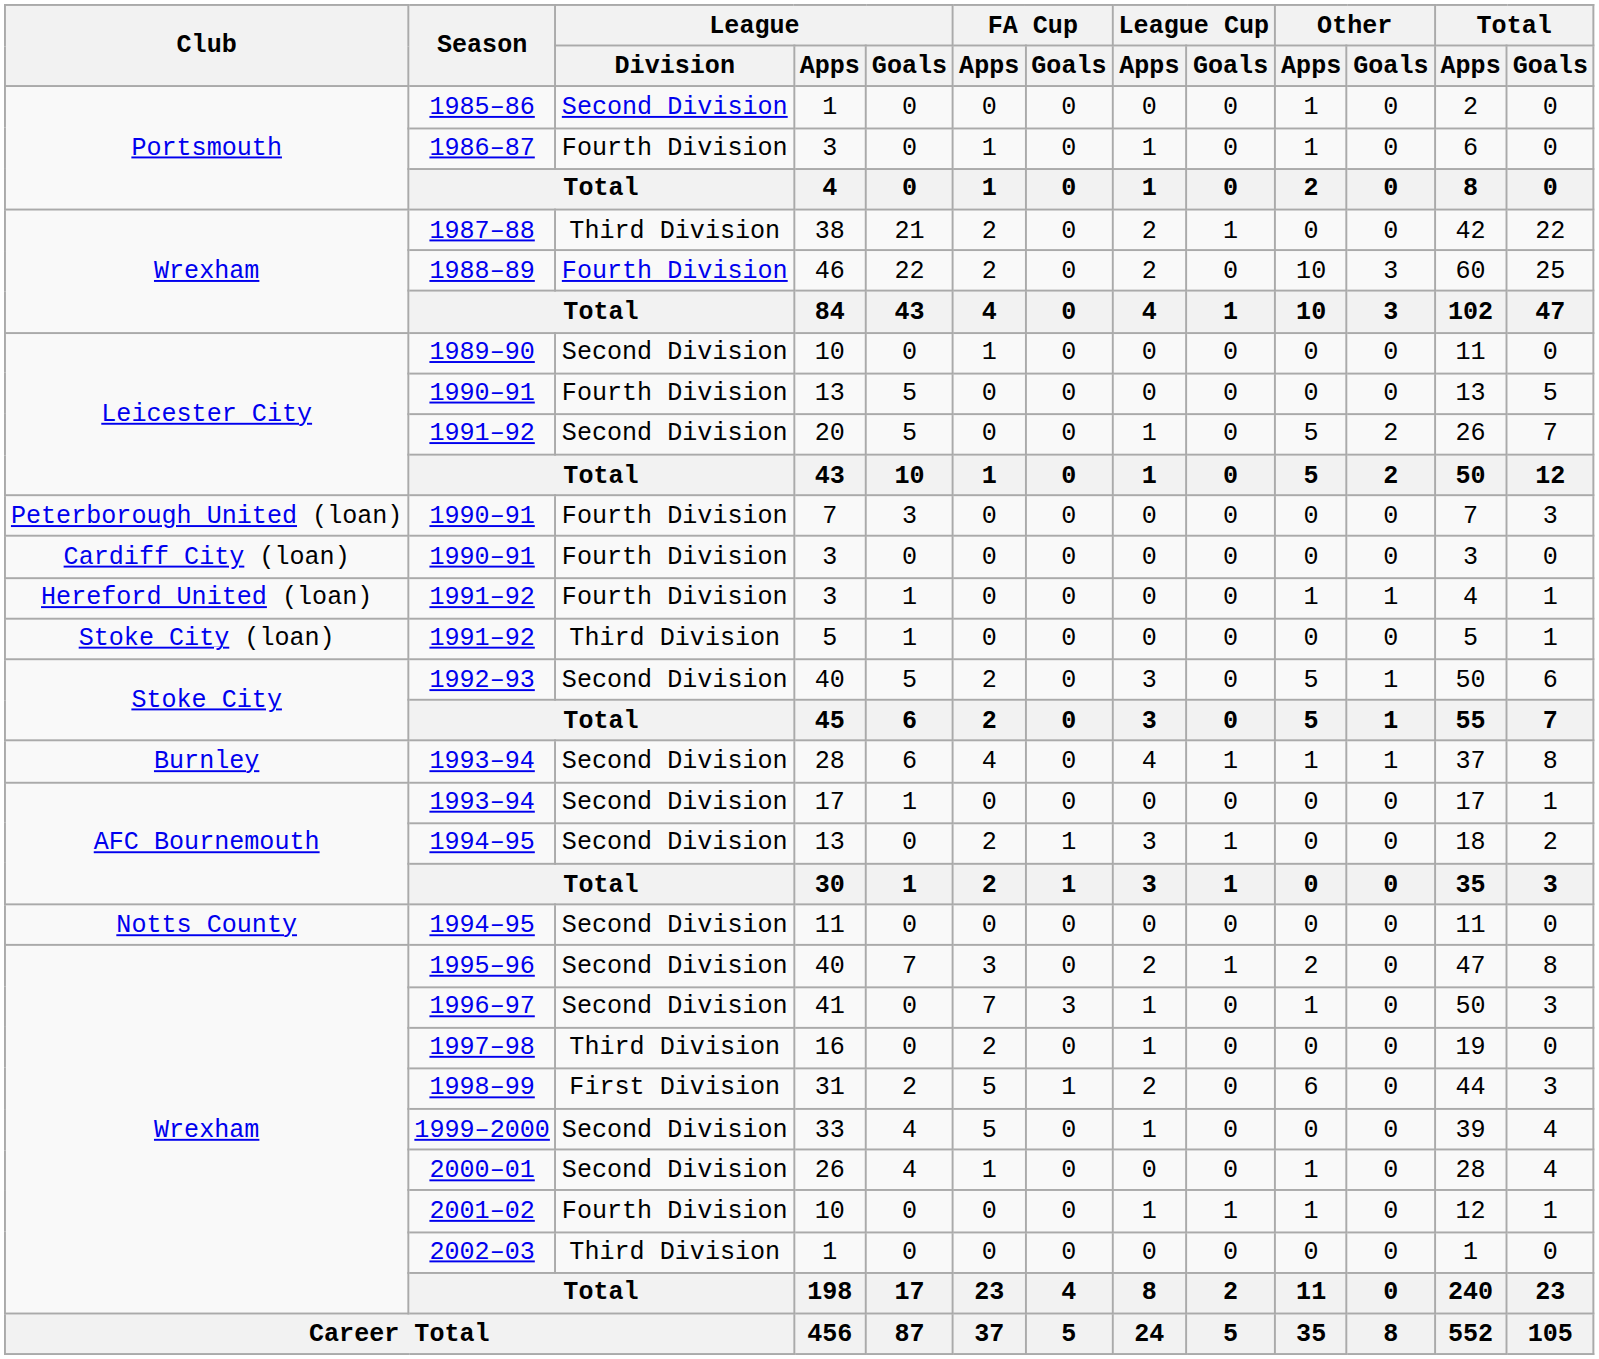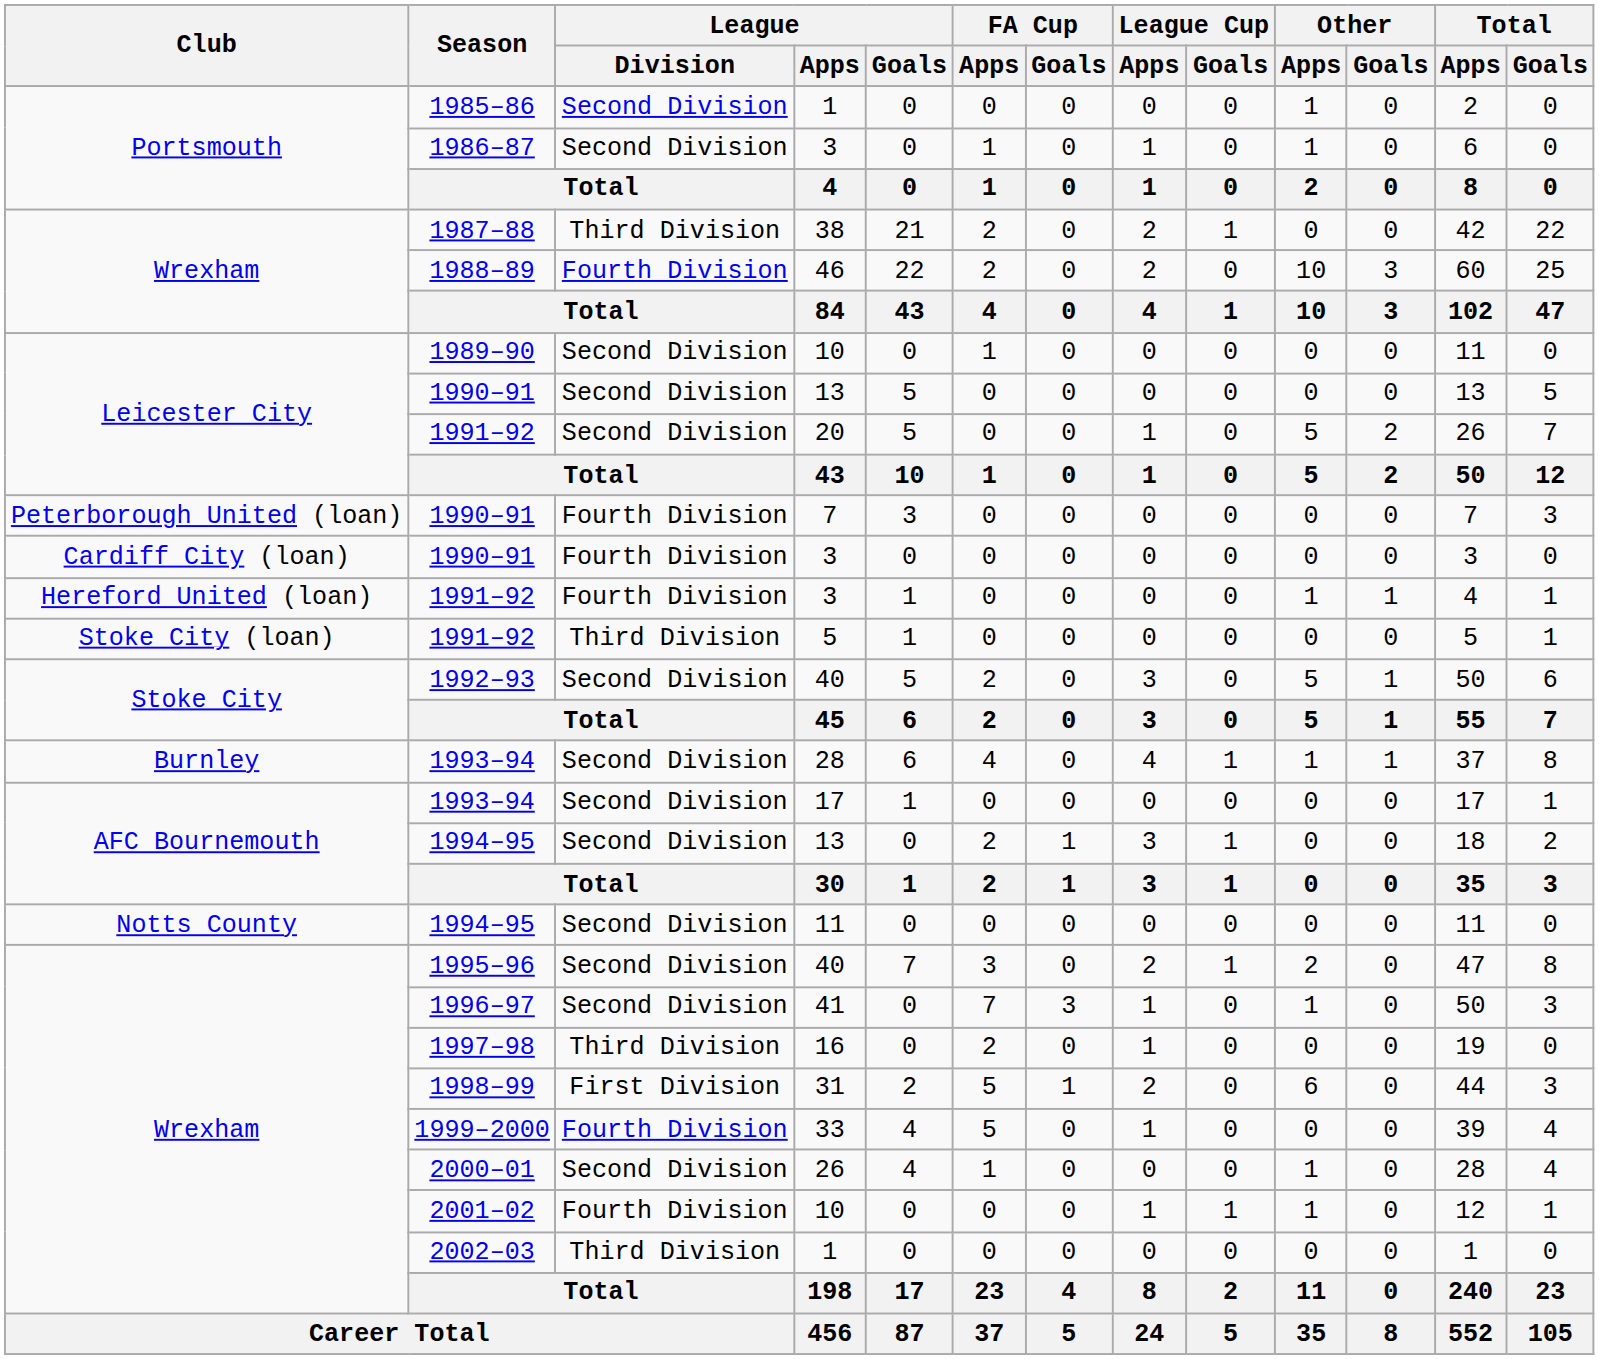 <table class="wikitable" style="text-align: center;">
 <tr>
 <th rowspan="2">Club</th>
 <th rowspan="2">Season</th>
 <th colspan="3">League</th>
 <th colspan="2">FA Cup</th>
 <th colspan="2">League Cup</th>
 <th colspan="2">Other</th>
 <th colspan="2">Total</th>
 </tr>
 <tr>
 <th>Division</th>
 <th>Apps</th>
 <th>Goals</th>
 <th>Apps</th>
 <th>Goals</th>
 <th>Apps</th>
 <th>Goals</th>
 <th>Apps</th>
 <th>Goals</th>
 <th>Apps</th>
 <th>Goals</th>
 </tr>
 <tr>
 <td rowspan="3"><a href='#'>Portsmouth</a></td>
 <td><a href='#'>1985–86</a></td>
 <td><a href='#'>Second Division</a></td>
 <td>1</td>
 <td>0</td>
 <td>0</td>
 <td>0</td>
 <td>0</td>
 <td>0</td>
 <td>1</td>
 <td>0</td>
 <td>2</td>
 <td>0</td>
 </tr>
 <tr>
 <td><a href='#'>1986–87</a></td>
-<td>Fourth Division</td>
+<td>Second Division</td>
 <td>3</td>
 <td>0</td>
 <td>1</td>
 <td>0</td>
 <td>1</td>
 <td>0</td>
 <td>1</td>
 <td>0</td>
 <td>6</td>
 <td>0</td>
 </tr>
 <tr>
 <th colspan=2>Total</th>
 <th>4</th>
 <th>0</th>
 <th>1</th>
 <th>0</th>
 <th>1</th>
 <th>0</th>
 <th>2</th>
 <th>0</th>
 <th>8</th>
 <th>0</th>
 </tr>
 <tr>
 <td rowspan="3"><a href='#'>Wrexham</a></td>
 <td><a href='#'>1987–88</a></td>
 <td>Third Division</td>
 <td>38</td>
 <td>21</td>
 <td>2</td>
 <td>0</td>
 <td>2</td>
 <td>1</td>
 <td>0</td>
 <td>0</td>
 <td>42</td>
 <td>22</td>
 </tr>
 <tr>
 <td><a href='#'>1988–89</a></td>
 <td><a href='#'>Fourth Division</a></td>
 <td>46</td>
 <td>22</td>
 <td>2</td>
 <td>0</td>
 <td>2</td>
 <td>0</td>
 <td>10</td>
 <td>3</td>
 <td>60</td>
 <td>25</td>
 </tr>
 <tr>
 <th colspan=2>Total</th>
 <th>84</th>
 <th>43</th>
 <th>4</th>
 <th>0</th>
 <th>4</th>
 <th>1</th>
 <th>10</th>
 <th>3</th>
 <th>102</th>
 <th>47</th>
 </tr>
 <tr>
 <td rowspan="4"><a href='#'>Leicester City</a></td>
 <td><a href='#'>1989–90</a></td>
 <td>Second Division</td>
 <td>10</td>
 <td>0</td>
 <td>1</td>
 <td>0</td>
 <td>0</td>
 <td>0</td>
 <td>0</td>
 <td>0</td>
 <td>11</td>
 <td>0</td>
 </tr>
 <tr>
 <td><a href='#'>1990–91</a></td>
-<td>Fourth Division</td>
+<td>Second Division</td>
 <td>13</td>
 <td>5</td>
 <td>0</td>
 <td>0</td>
 <td>0</td>
 <td>0</td>
 <td>0</td>
 <td>0</td>
 <td>13</td>
 <td>5</td>
 </tr>
 <tr>
 <td><a href='#'>1991–92</a></td>
 <td>Second Division</td>
 <td>20</td>
 <td>5</td>
 <td>0</td>
 <td>0</td>
 <td>1</td>
 <td>0</td>
 <td>5</td>
 <td>2</td>
 <td>26</td>
 <td>7</td>
 </tr>
 <tr>
 <th colspan=2>Total</th>
 <th>43</th>
 <th>10</th>
 <th>1</th>
 <th>0</th>
 <th>1</th>
 <th>0</th>
 <th>5</th>
 <th>2</th>
 <th>50</th>
 <th>12</th>
 </tr>
 <tr>
 <td><a href='#'>Peterborough United</a> (loan)</td>
 <td><a href='#'>1990–91</a></td>
 <td>Fourth Division</td>
 <td>7</td>
 <td>3</td>
 <td>0</td>
 <td>0</td>
 <td>0</td>
 <td>0</td>
 <td>0</td>
 <td>0</td>
 <td>7</td>
 <td>3</td>
 </tr>
 <tr>
 <td><a href='#'>Cardiff City</a> (loan)</td>
 <td><a href='#'>1990–91</a></td>
 <td>Fourth Division</td>
 <td>3</td>
 <td>0</td>
 <td>0</td>
 <td>0</td>
 <td>0</td>
 <td>0</td>
 <td>0</td>
 <td>0</td>
 <td>3</td>
 <td>0</td>
 </tr>
 <tr>
 <td><a href='#'>Hereford United</a> (loan)</td>
 <td><a href='#'>1991–92</a></td>
 <td>Fourth Division</td>
 <td>3</td>
 <td>1</td>
 <td>0</td>
 <td>0</td>
 <td>0</td>
 <td>0</td>
 <td>1</td>
 <td>1</td>
 <td>4</td>
 <td>1</td>
 </tr>
 <tr>
 <td><a href='#'>Stoke City</a> (loan)</td>
 <td><a href='#'>1991–92</a></td>
 <td>Third Division</td>
 <td>5</td>
 <td>1</td>
 <td>0</td>
 <td>0</td>
 <td>0</td>
 <td>0</td>
 <td>0</td>
 <td>0</td>
 <td>5</td>
 <td>1</td>
 </tr>
 <tr>
 <td rowspan=2><a href='#'>Stoke City</a></td>
 <td><a href='#'>1992–93</a></td>
 <td>Second Division</td>
 <td>40</td>
 <td>5</td>
 <td>2</td>
 <td>0</td>
 <td>3</td>
 <td>0</td>
 <td>5</td>
 <td>1</td>
 <td>50</td>
 <td>6</td>
 </tr>
 <tr>
 <th colspan=2>Total</th>
 <th>45</th>
 <th>6</th>
 <th>2</th>
 <th>0</th>
 <th>3</th>
 <th>0</th>
 <th>5</th>
 <th>1</th>
 <th>55</th>
 <th>7</th>
 </tr>
 <tr>
 <td><a href='#'>Burnley</a></td>
 <td><a href='#'>1993–94</a></td>
 <td>Second Division</td>
 <td>28</td>
 <td>6</td>
 <td>4</td>
 <td>0</td>
 <td>4</td>
 <td>1</td>
 <td>1</td>
 <td>1</td>
 <td>37</td>
 <td>8</td>
 </tr>
 <tr>
 <td rowspan=3><a href='#'>AFC Bournemouth</a></td>
 <td><a href='#'>1993–94</a></td>
 <td>Second Division</td>
 <td>17</td>
 <td>1</td>
 <td>0</td>
 <td>0</td>
 <td>0</td>
 <td>0</td>
 <td>0</td>
 <td>0</td>
 <td>17</td>
 <td>1</td>
 </tr>
 <tr>
 <td><a href='#'>1994–95</a></td>
 <td>Second Division</td>
 <td>13</td>
 <td>0</td>
 <td>2</td>
 <td>1</td>
 <td>3</td>
 <td>1</td>
 <td>0</td>
 <td>0</td>
 <td>18</td>
 <td>2</td>
 </tr>
 <tr>
 <th colspan=2>Total</th>
 <th>30</th>
 <th>1</th>
 <th>2</th>
 <th>1</th>
 <th>3</th>
 <th>1</th>
 <th>0</th>
 <th>0</th>
 <th>35</th>
 <th>3</th>
 </tr>
 <tr>
 <td><a href='#'>Notts County</a></td>
 <td><a href='#'>1994–95</a></td>
 <td>Second Division</td>
 <td>11</td>
 <td>0</td>
 <td>0</td>
 <td>0</td>
 <td>0</td>
 <td>0</td>
 <td>0</td>
 <td>0</td>
 <td>11</td>
 <td>0</td>
 </tr>
 <tr>
 <td rowspan="9"><a href='#'>Wrexham</a></td>
 <td><a href='#'>1995–96</a></td>
 <td>Second Division</td>
 <td>40</td>
 <td>7</td>
 <td>3</td>
 <td>0</td>
 <td>2</td>
 <td>1</td>
 <td>2</td>
 <td>0</td>
 <td>47</td>
 <td>8</td>
 </tr>
 <tr>
 <td><a href='#'>1996–97</a></td>
 <td>Second Division</td>
 <td>41</td>
 <td>0</td>
 <td>7</td>
 <td>3</td>
 <td>1</td>
 <td>0</td>
 <td>1</td>
 <td>0</td>
 <td>50</td>
 <td>3</td>
 </tr>
 <tr>
 <td><a href='#'>1997–98</a></td>
 <td>Third Division</td>
 <td>16</td>
 <td>0</td>
 <td>2</td>
 <td>0</td>
 <td>1</td>
 <td>0</td>
 <td>0</td>
 <td>0</td>
 <td>19</td>
 <td>0</td>
 </tr>
 <tr>
 <td><a href='#'>1998–99</a></td>
 <td>First Division</td>
 <td>31</td>
 <td>2</td>
 <td>5</td>
 <td>1</td>
 <td>2</td>
 <td>0</td>
 <td>6</td>
 <td>0</td>
 <td>44</td>
 <td>3</td>
 </tr>
 <tr>
 <td><a href='#'>1999–2000</a></td>
-<td>Second Division</td>
+<td><a href='#'>Fourth Division</a></td>
 <td>33</td>
 <td>4</td>
 <td>5</td>
 <td>0</td>
 <td>1</td>
 <td>0</td>
 <td>0</td>
 <td>0</td>
 <td>39</td>
 <td>4</td>
 </tr>
 <tr>
 <td><a href='#'>2000–01</a></td>
 <td>Second Division</td>
 <td>26</td>
 <td>4</td>
 <td>1</td>
 <td>0</td>
 <td>0</td>
 <td>0</td>
 <td>1</td>
 <td>0</td>
 <td>28</td>
 <td>4</td>
 </tr>
 <tr>
 <td><a href='#'>2001–02</a></td>
 <td>Fourth Division</td>
 <td>10</td>
 <td>0</td>
 <td>0</td>
 <td>0</td>
 <td>1</td>
 <td>1</td>
 <td>1</td>
 <td>0</td>
 <td>12</td>
 <td>1</td>
 </tr>
 <tr>
 <td><a href='#'>2002–03</a></td>
 <td>Third Division</td>
 <td>1</td>
 <td>0</td>
 <td>0</td>
 <td>0</td>
 <td>0</td>
 <td>0</td>
 <td>0</td>
 <td>0</td>
 <td>1</td>
 <td>0</td>
 </tr>
 <tr>
 <th colspan=2>Total</th>
 <th>198</th>
 <th>17</th>
 <th>23</th>
 <th>4</th>
 <th>8</th>
 <th>2</th>
 <th>11</th>
 <th>0</th>
 <th>240</th>
 <th>23</th>
 </tr>
 <tr>
 <th colspan="3">Career Total</th>
 <th>456</th>
 <th>87</th>
 <th>37</th>
 <th>5</th>
 <th>24</th>
 <th>5</th>
 <th>35</th>
 <th>8</th>
 <th>552</th>
 <th>105</th>
 </tr>
 </table>
